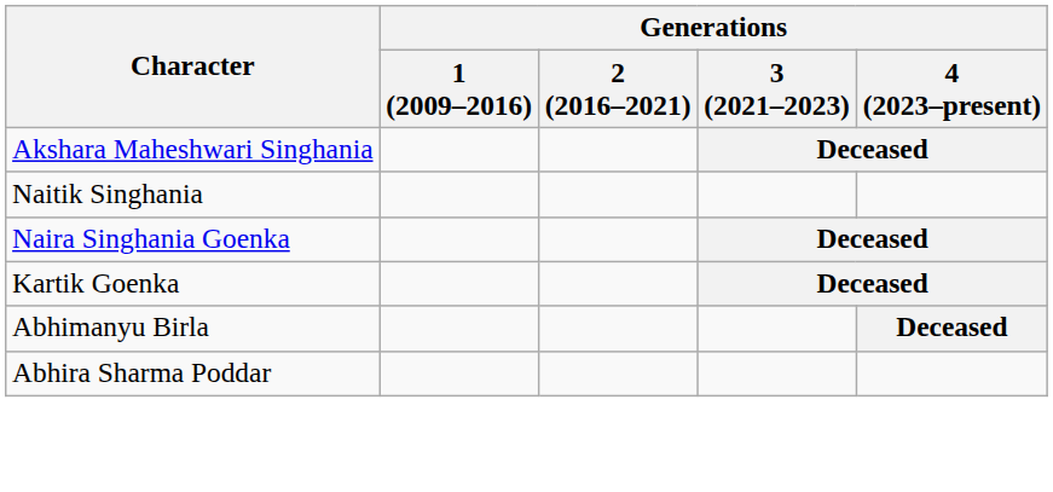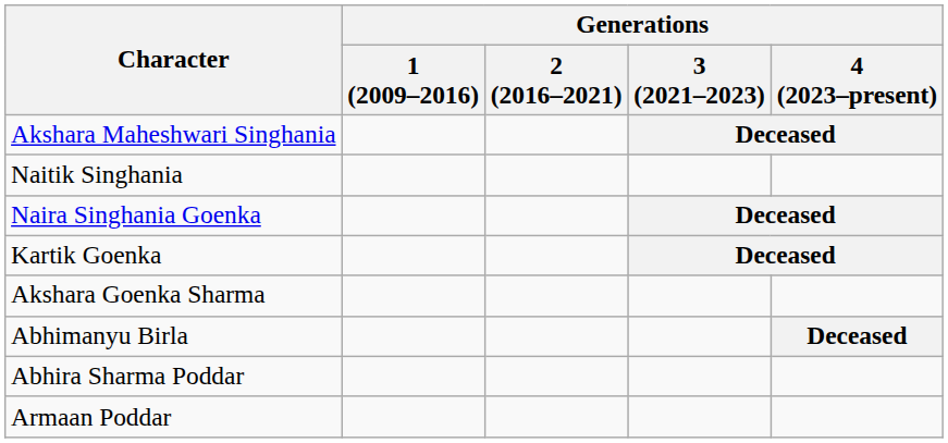 <table class="wikitable plainrowheaders">
 <tr>
 <th scope="col" rowspan="2">Character</th>
 <th scope="col" colspan="4">Generations</th>
 </tr>
 <tr>
 <th scope="col">1<br>(2009–2016)</th>
 <th scope="col">2<br>(2016–2021)</th>
 <th scope="col">3<br>(2021–2023)</th>
 <th scope="col">4<br>(2023–present)</th>
 </tr>
 <tr>
 <td><a href='#'>Akshara Maheshwari Singhania</a></td>
 <td></td>
 <td></td>
 <th colspan="2">Deceased</th>
 </tr>
 <tr>
 <td>Naitik Singhania</td>
 <td></td>
 <td></td>
 <td></td>
 <td></td>
 </tr>
 <tr>
 <td><a href='#'>Naira Singhania Goenka</a></td>
 <td></td>
 <td></td>
 <th colspan="2">Deceased</th>
 </tr>
 <tr>
 <td>Kartik Goenka</td>
 <td></td>
 <td></td>
 <th colspan="2">Deceased</th>
 </tr>
 <tr>
+<td>Akshara Goenka Sharma</td>
+<td></td>
+<td></td>
+<td></td>
+<td></td>
+</tr>
+<tr>
 <td>Abhimanyu Birla</td>
 <td></td>
 <td></td>
 <td></td>
 <th>Deceased</th>
 </tr>
 <tr>
 <td>Abhira Sharma Poddar</td>
 <td></td>
 <td></td>
 <td></td>
 <td></td>
 </tr>
+<tr>
+<td>Armaan Poddar</td>
+<td></td>
+<td></td>
+<td></td>
+<td></td>
+</tr>
 </table>
